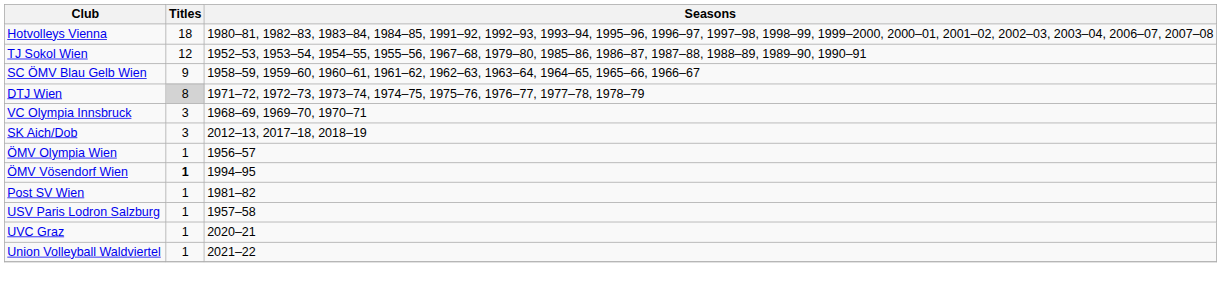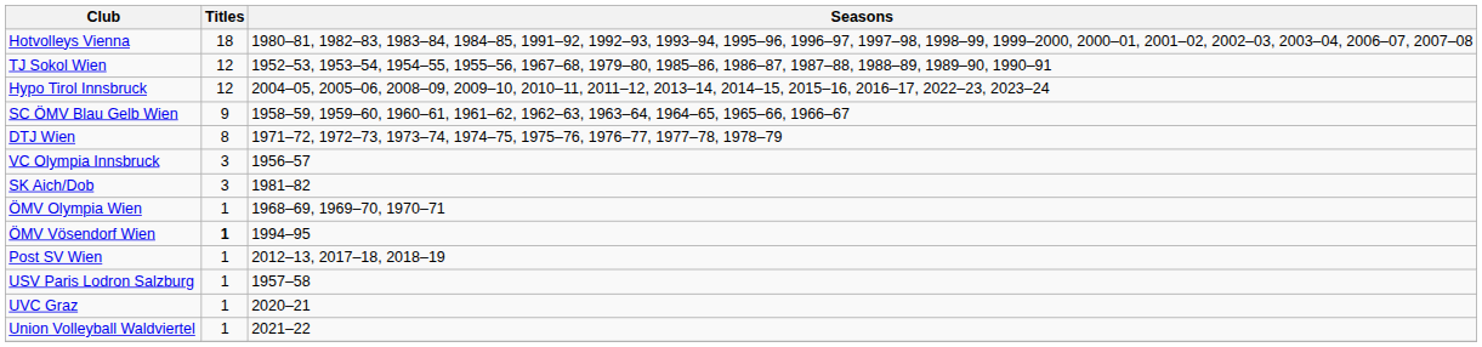 <table class="wikitable">
 <tr>
 <th width=200px>Club</th>
 <th>Titles</th>
 <th>Seasons</th>
 </tr>
 <tr>
 <td><a href='#'>Hotvolleys Vienna</a></td>
 <td align="center">18</td>
 <td>1980–81, 1982–83, 1983–84, 1984–85, 1991–92, 1992–93, 1993–94, 1995–96, 1996–97, 1997–98, 1998–99, 1999–2000, 2000–01, 2001–02, 2002–03, 2003–04, 2006–07, 2007–08</td>
 </tr>
 <tr>
 <td><a href='#'>TJ Sokol Wien</a></td>
 <td align="center">12</td>
 <td>1952–53, 1953–54, 1954–55, 1955–56, 1967–68, 1979–80, 1985–86, 1986–87, 1987–88, 1988–89, 1989–90, 1990–91</td>
 </tr>
 <tr>
+<td><a href='#'>Hypo Tirol Innsbruck</a></td>
+<td align="center">12</td>
+<td>2004–05, 2005–06, 2008–09, 2009–10, 2010–11, 2011–12, 2013–14, 2014–15, 2015–16, 2016–17, 2022–23, 2023–24</td>
+</tr>
+<tr>
 <td><a href='#'>SC ÖMV Blau Gelb Wien</a></td>
 <td align="center">9</td>
 <td>1958–59, 1959–60, 1960–61, 1961–62, 1962–63, 1963–64, 1964–65, 1965–66, 1966–67</td>
 </tr>
 <tr>
 <td><a href='#'>DTJ Wien</a></td>
-<td align="center" style="background: lightgrey;">8</td>
+<td align="center">8</td>
 <td>1971–72, 1972–73, 1973–74, 1974–75, 1975–76, 1976–77, 1977–78, 1978–79</td>
 </tr>
 <tr>
 <td><a href='#'>VC Olympia Innsbruck</a></td>
 <td align="center">3</td>
-<td>1968–69, 1969–70, 1970–71</td>
+<td>1956–57</td>
 </tr>
 <tr>
 <td><a href='#'>SK Aich/Dob</a></td>
 <td align="center">3</td>
-<td>2012–13, 2017–18, 2018–19</td>
+<td>1981–82</td>
 </tr>
 <tr>
 <td><a href='#'>ÖMV Olympia Wien</a></td>
 <td align="center">1</td>
-<td>1956–57</td>
+<td>1968–69, 1969–70, 1970–71</td>
 </tr>
 <tr>
 <td><a href='#'>ÖMV Vösendorf Wien</a></td>
 <td align="center"><strong>1</strong></td>
 <td>1994–95</td>
 </tr>
 <tr>
 <td><a href='#'>Post SV Wien</a></td>
 <td align="center">1</td>
-<td>1981–82</td>
+<td>2012–13, 2017–18, 2018–19</td>
 </tr>
 <tr>
 <td><a href='#'>USV Paris Lodron Salzburg</a></td>
 <td align="center">1</td>
 <td>1957–58</td>
 </tr>
 <tr>
 <td><a href='#'>UVC Graz</a></td>
 <td align="center">1</td>
 <td>2020–21</td>
 </tr>
 <tr>
 <td><a href='#'>Union Volleyball Waldviertel</a></td>
 <td align="center">1</td>
 <td>2021–22</td>
 </tr>
 <tr>
 </tr>
 </table>
